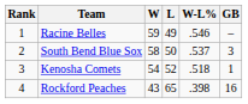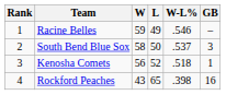 <table class="wikitable">
 <tr>
 <th>Rank</th>
 <th>Team</th>
 <th>W</th>
 <th>L</th>
 <th>W-L%</th>
 <th>GB</th>
 </tr>
 <tr align=center>
 <td>1</td>
 <td align=left><a href='#'>Racine Belles</a></td>
 <td>59</td>
 <td>49</td>
 <td>.546</td>
 <td>–</td>
 </tr>
 <tr align=center>
 <td>2</td>
 <td align=left><a href='#'>South Bend Blue Sox</a></td>
 <td>58</td>
 <td>50</td>
 <td>.537</td>
 <td>3</td>
 </tr>
 <tr align=center>
 <td>3</td>
 <td align=left><a href='#'>Kenosha Comets</a></td>
-<td>54</td>
+<td>56</td>
 <td>52</td>
 <td>.518</td>
 <td>1</td>
 </tr>
 <tr align=center>
 <td>4</td>
 <td align=left><a href='#'>Rockford Peaches</a></td>
 <td>43</td>
 <td>65</td>
 <td>.398</td>
 <td>16</td>
 </tr>
 </table>
